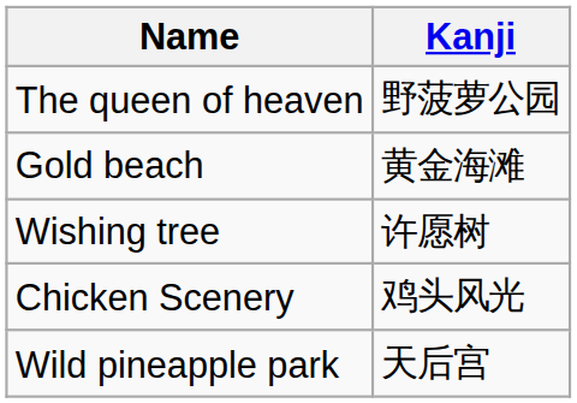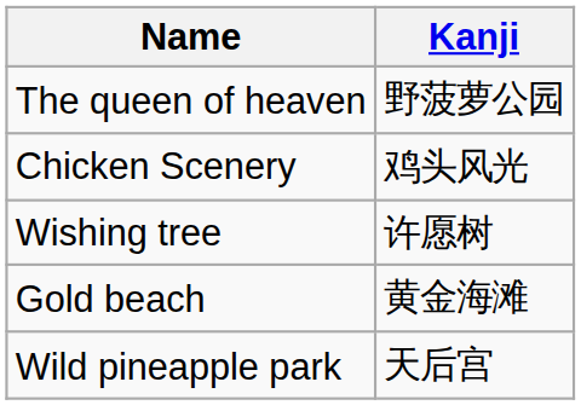 <table class="wikitable"  style="font-size:90%;" align=right>
 <tr>
 <th>Name</th>
 <th><a href='#'>Kanji</a></th>
 </tr>
 <tr>
 <td>The queen of heaven</td>
 <td>野菠萝公园</td>
 </tr>
 <tr>
-<td>Gold beach</td>
-<td>黄金海滩</td>
+<td>Chicken Scenery</td>
+<td>鸡头风光</td>
 </tr>
 <tr>
 <td>Wishing tree</td>
 <td>许愿树</td>
 </tr>
 <tr>
-<td>Chicken Scenery</td>
-<td>鸡头风光</td>
+<td>Gold beach</td>
+<td>黄金海滩</td>
 </tr>
 <tr>
 <td>Wild pineapple park</td>
 <td>天后宫</td>
 </tr>
 </table>
